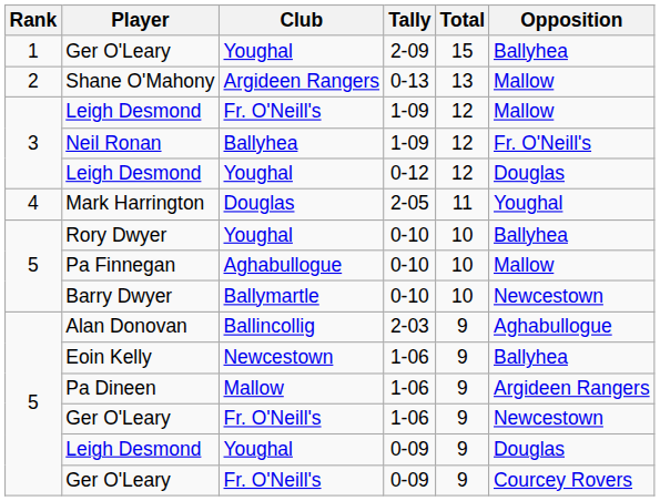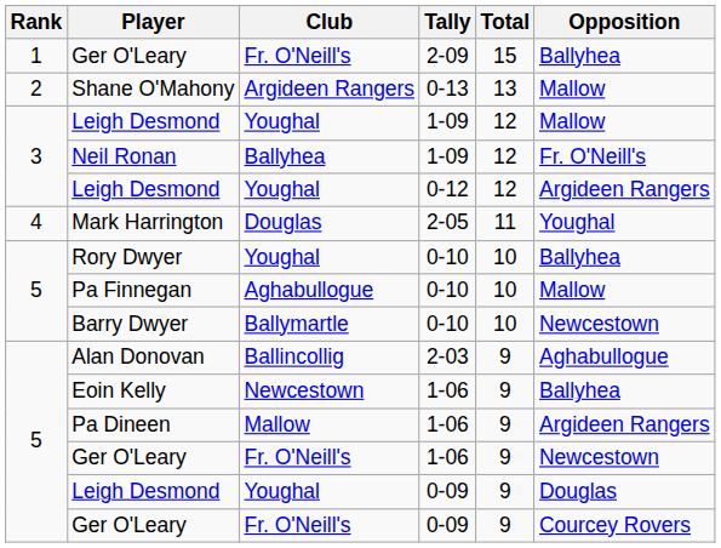 <table class="wikitable">
 <tr>
 <th>Rank</th>
 <th>Player</th>
 <th>Club</th>
 <th>Tally</th>
 <th>Total</th>
 <th>Opposition</th>
 </tr>
 <tr>
 <td rowspan="1" style="text-align:center;">1</td>
 <td>Ger O'Leary</td>
-<td><a href='#'>Youghal</a></td>
+<td><a href='#'>Fr. O'Neill's</a></td>
 <td align=center>2-09</td>
 <td align=center>15</td>
 <td><a href='#'>Ballyhea</a></td>
 </tr>
 <tr>
 <td rowspan="1" style="text-align:center;">2</td>
 <td>Shane O'Mahony</td>
 <td><a href='#'>Argideen Rangers</a></td>
 <td align=center>0-13</td>
 <td align=center>13</td>
 <td><a href='#'>Mallow</a></td>
 </tr>
 <tr>
 <td rowspan="3" style="text-align:center;">3</td>
 <td><a href='#'>Leigh Desmond</a></td>
-<td><a href='#'>Fr. O'Neill's</a></td>
+<td><a href='#'>Youghal</a></td>
 <td align=center>1-09</td>
 <td align=center>12</td>
 <td><a href='#'>Mallow</a></td>
 </tr>
 <tr>
 <td><a href='#'>Neil Ronan</a></td>
 <td><a href='#'>Ballyhea</a></td>
 <td align=center>1-09</td>
 <td align=center>12</td>
 <td><a href='#'>Fr. O'Neill's</a></td>
 </tr>
 <tr>
 <td><a href='#'>Leigh Desmond</a></td>
 <td><a href='#'>Youghal</a></td>
 <td align=center>0-12</td>
 <td align=center>12</td>
-<td><a href='#'>Douglas</a></td>
+<td><a href='#'>Argideen Rangers</a></td>
 </tr>
 <tr>
 <td rowspan="1" style="text-align:center;">4</td>
 <td>Mark Harrington</td>
 <td><a href='#'>Douglas</a></td>
 <td align=center>2-05</td>
 <td align=center>11</td>
 <td><a href='#'>Youghal</a></td>
 </tr>
 <tr>
 <td rowspan="3" style="text-align:center;">5</td>
 <td>Rory Dwyer</td>
 <td><a href='#'>Youghal</a></td>
 <td align=center>0-10</td>
 <td align=center>10</td>
 <td><a href='#'>Ballyhea</a></td>
 </tr>
 <tr>
 <td>Pa Finnegan</td>
 <td><a href='#'>Aghabullogue</a></td>
 <td align=center>0-10</td>
 <td align=center>10</td>
 <td><a href='#'>Mallow</a></td>
 </tr>
 <tr>
 <td>Barry Dwyer</td>
 <td><a href='#'>Ballymartle</a></td>
 <td align=center>0-10</td>
 <td align=center>10</td>
 <td><a href='#'>Newcestown</a></td>
 </tr>
 <tr>
 <td rowspan="6" style="text-align:center;">5</td>
 <td>Alan Donovan</td>
 <td><a href='#'>Ballincollig</a></td>
 <td align=center>2-03</td>
 <td align=center>9</td>
 <td><a href='#'>Aghabullogue</a></td>
 </tr>
 <tr>
 <td>Eoin Kelly</td>
 <td><a href='#'>Newcestown</a></td>
 <td align=center>1-06</td>
 <td align=center>9</td>
 <td><a href='#'>Ballyhea</a></td>
 </tr>
 <tr>
 <td>Pa Dineen</td>
 <td><a href='#'>Mallow</a></td>
 <td align=center>1-06</td>
 <td align=center>9</td>
 <td><a href='#'>Argideen Rangers</a></td>
 </tr>
 <tr>
 <td>Ger O'Leary</td>
 <td><a href='#'>Fr. O'Neill's</a></td>
 <td align=center>1-06</td>
 <td align=center>9</td>
 <td><a href='#'>Newcestown</a></td>
 </tr>
 <tr>
 <td><a href='#'>Leigh Desmond</a></td>
 <td><a href='#'>Youghal</a></td>
 <td align=center>0-09</td>
 <td align=center>9</td>
 <td><a href='#'>Douglas</a></td>
 </tr>
 <tr>
 <td>Ger O'Leary</td>
 <td><a href='#'>Fr. O'Neill's</a></td>
 <td align=center>0-09</td>
 <td align=center>9</td>
 <td><a href='#'>Courcey Rovers</a></td>
 </tr>
 </table>
